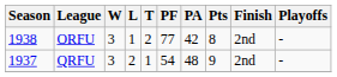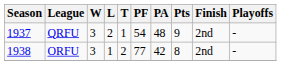 <table class="wikitable">
 <tr>
 <th>Season</th>
 <th>League</th>
 <th>W</th>
 <th>L</th>
 <th>T</th>
 <th>PF</th>
 <th>PA</th>
 <th>Pts</th>
 <th>Finish</th>
 <th>Playoffs</th>
 </tr>
 <tr>
+<td><a href='#'>1937</a></td>
+<td><a href='#'>QRFU</a></td>
+<td>3</td>
+<td>2</td>
+<td>1</td>
+<td>54</td>
+<td>48</td>
+<td>9</td>
+<td>2nd</td>
+<td>-</td>
+</tr>
+<tr>
 <td><a href='#'>1938</a></td>
 <td><a href='#'>ORFU</a></td>
 <td>3</td>
 <td>1</td>
 <td>2</td>
 <td>77</td>
 <td>42</td>
 <td>8</td>
 <td>2nd</td>
 <td>-</td>
 </tr>
 <tr>
-<td><a href='#'>1937</a></td>
-<td><a href='#'>QRFU</a></td>
-<td>3</td>
-<td>2</td>
-<td>1</td>
-<td>54</td>
-<td>48</td>
-<td>9</td>
-<td>2nd</td>
-<td>-</td>
-</tr>
-<tr>
 </tr>
 </table>
